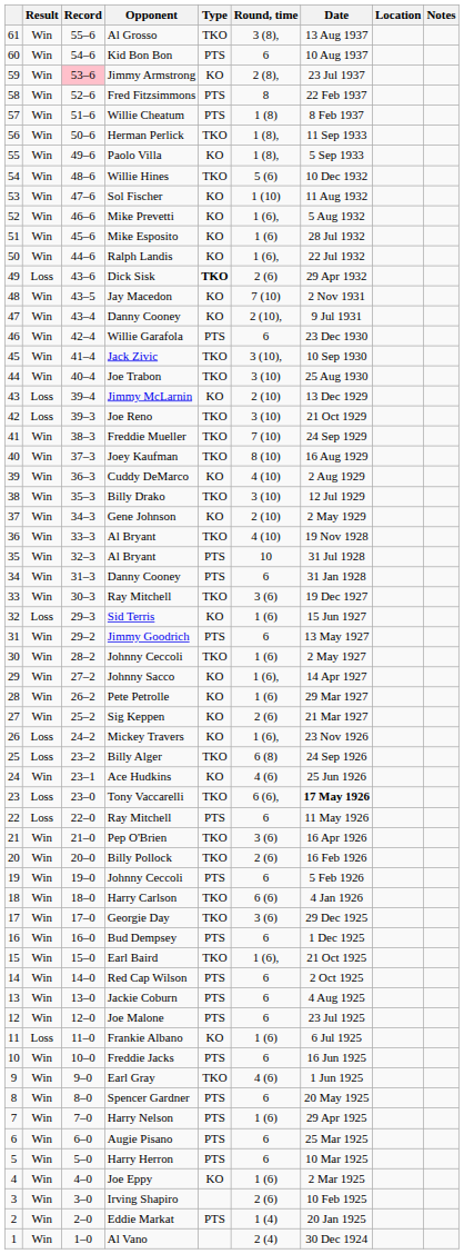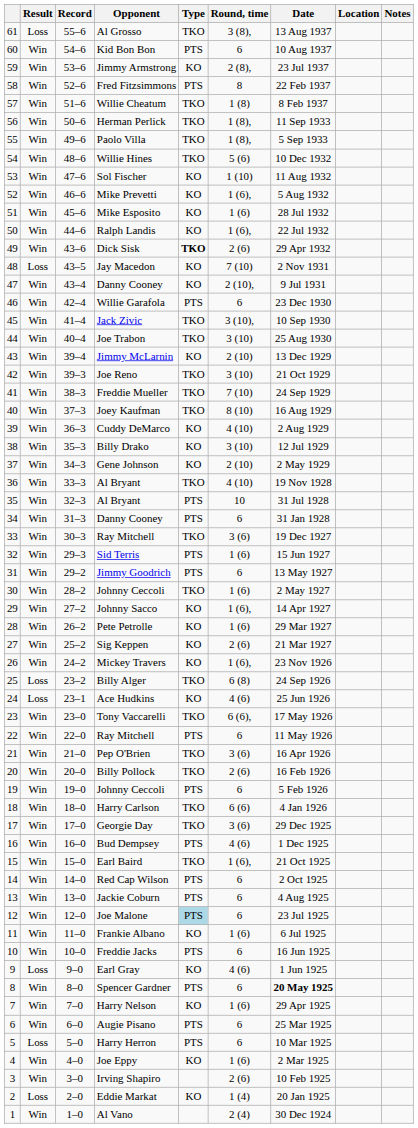 <table class="wikitable" style="text-align:center; font-size:95%">
 <tr>
 <th></th>
 <th>Result</th>
 <th>Record</th>
 <th>Opponent</th>
 <th>Type</th>
 <th>Round, time</th>
 <th>Date</th>
 <th>Location</th>
 <th>Notes</th>
 </tr>
 <tr>
 <td>61</td>
-<td>Win</td>
+<td>Loss</td>
 <td>55–6</td>
 <td style="text-align:left;"> Al Grosso</td>
 <td>TKO</td>
 <td>3 (8), </td>
 <td>13 Aug 1937</td>
 <td style="text-align:left;"> </td>
 <td style="text-align:left;"></td>
 </tr>
 <tr>
 <td>60</td>
 <td>Win</td>
 <td>54–6</td>
 <td style="text-align:left;"> Kid Bon Bon</td>
 <td>PTS</td>
 <td>6</td>
 <td>10 Aug 1937</td>
 <td style="text-align:left;"> </td>
 <td style="text-align:left;"></td>
 </tr>
 <tr>
 <td>59</td>
 <td>Win</td>
-<td style="background: pink;">53–6</td>
+<td>53–6</td>
 <td style="text-align:left;"> Jimmy Armstrong</td>
 <td>KO</td>
 <td>2 (8), </td>
 <td>23 Jul 1937</td>
 <td style="text-align:left;"> </td>
 <td style="text-align:left;"></td>
 </tr>
 <tr>
 <td>58</td>
 <td>Win</td>
 <td>52–6</td>
 <td style="text-align:left;"> Fred Fitzsimmons</td>
 <td>PTS</td>
 <td>8</td>
 <td>22 Feb 1937</td>
 <td style="text-align:left;"> </td>
 <td style="text-align:left;"></td>
 </tr>
 <tr>
 <td>57</td>
 <td>Win</td>
 <td>51–6</td>
 <td style="text-align:left;"> Willie Cheatum</td>
-<td>PTS</td>
+<td>TKO</td>
 <td>1 (8)</td>
 <td>8 Feb 1937</td>
 <td style="text-align:left;"> </td>
 <td style="text-align:left;"></td>
 </tr>
 <tr>
 <td>56</td>
 <td>Win</td>
 <td>50–6</td>
 <td style="text-align:left;"> Herman Perlick</td>
 <td>TKO</td>
 <td>1 (8), </td>
 <td>11 Sep 1933</td>
 <td style="text-align:left;"> </td>
 <td style="text-align:left;"></td>
 </tr>
 <tr>
 <td>55</td>
 <td>Win</td>
 <td>49–6</td>
 <td style="text-align:left;"> Paolo Villa</td>
-<td>KO</td>
+<td>TKO</td>
 <td>1 (8), </td>
 <td>5 Sep 1933</td>
 <td style="text-align:left;"> </td>
 <td style="text-align:left;"></td>
 </tr>
 <tr>
 <td>54</td>
 <td>Win</td>
 <td>48–6</td>
 <td style="text-align:left;"> Willie Hines</td>
 <td>TKO</td>
 <td>5 (6)</td>
 <td>10 Dec 1932</td>
 <td style="text-align:left;"> </td>
 <td style="text-align:left;"></td>
 </tr>
 <tr>
 <td>53</td>
 <td>Win</td>
 <td>47–6</td>
 <td style="text-align:left;"> Sol Fischer</td>
 <td>KO</td>
 <td>1 (10)</td>
 <td>11 Aug 1932</td>
 <td style="text-align:left;"> </td>
 <td style="text-align:left;"></td>
 </tr>
 <tr>
 <td>52</td>
 <td>Win</td>
 <td>46–6</td>
 <td style="text-align:left;"> Mike Prevetti</td>
 <td>KO</td>
 <td>1 (6), </td>
 <td>5 Aug 1932</td>
 <td style="text-align:left;"> </td>
 <td style="text-align:left;"></td>
 </tr>
 <tr>
 <td>51</td>
 <td>Win</td>
 <td>45–6</td>
 <td style="text-align:left;"> Mike Esposito</td>
 <td>KO</td>
 <td>1 (6)</td>
 <td>28 Jul 1932</td>
 <td style="text-align:left;"> </td>
 <td style="text-align:left;"></td>
 </tr>
 <tr>
 <td>50</td>
 <td>Win</td>
 <td>44–6</td>
 <td style="text-align:left;"> Ralph Landis</td>
 <td>KO</td>
 <td>1 (6), </td>
 <td>22 Jul 1932</td>
 <td style="text-align:left;"> </td>
 <td style="text-align:left;"></td>
 </tr>
 <tr>
 <td>49</td>
-<td>Loss</td>
+<td>Win</td>
 <td>43–6</td>
 <td style="text-align:left;"> Dick Sisk</td>
 <td><strong>TKO</strong></td>
 <td>2 (6)</td>
 <td>29 Apr 1932</td>
 <td style="text-align:left;"> </td>
 <td style="text-align:left;"></td>
 </tr>
 <tr>
 <td>48</td>
-<td>Win</td>
+<td>Loss</td>
 <td>43–5</td>
 <td style="text-align:left;"> Jay Macedon</td>
 <td>KO</td>
 <td>7 (10)</td>
 <td>2 Nov 1931</td>
 <td style="text-align:left;"> </td>
 <td style="text-align:left;"></td>
 </tr>
 <tr>
 <td>47</td>
 <td>Win</td>
 <td>43–4</td>
 <td style="text-align:left;"> Danny Cooney</td>
 <td>KO</td>
 <td>2 (10), </td>
 <td>9 Jul 1931</td>
 <td style="text-align:left;"> </td>
 <td style="text-align:left;"></td>
 </tr>
 <tr>
 <td>46</td>
 <td>Win</td>
 <td>42–4</td>
 <td style="text-align:left;"> Willie Garafola</td>
 <td>PTS</td>
 <td>6</td>
 <td>23 Dec 1930</td>
 <td style="text-align:left;"> </td>
 <td style="text-align:left;"></td>
 </tr>
 <tr>
 <td>45</td>
 <td>Win</td>
 <td>41–4</td>
 <td style="text-align:left;"> <a href='#'>Jack Zivic</a></td>
 <td>TKO</td>
 <td>3 (10), </td>
 <td>10 Sep 1930</td>
 <td style="text-align:left;"> </td>
 <td style="text-align:left;"></td>
 </tr>
 <tr>
 <td>44</td>
 <td>Win</td>
 <td>40–4</td>
 <td style="text-align:left;"> Joe Trabon</td>
 <td>TKO</td>
 <td>3 (10)</td>
 <td>25 Aug 1930</td>
 <td style="text-align:left;"> </td>
 <td style="text-align:left;"></td>
 </tr>
 <tr>
 <td>43</td>
-<td>Loss</td>
+<td>Win</td>
 <td>39–4</td>
 <td style="text-align:left;"> <a href='#'>Jimmy McLarnin</a></td>
 <td>KO</td>
 <td>2 (10)</td>
 <td>13 Dec 1929</td>
 <td style="text-align:left;"> </td>
 <td style="text-align:left;"></td>
 </tr>
 <tr>
 <td>42</td>
-<td>Loss</td>
+<td>Win</td>
 <td>39–3</td>
 <td style="text-align:left;"> Joe Reno</td>
 <td>TKO</td>
 <td>3 (10)</td>
 <td>21 Oct 1929</td>
 <td style="text-align:left;"> </td>
 <td style="text-align:left;"></td>
 </tr>
 <tr>
 <td>41</td>
 <td>Win</td>
 <td>38–3</td>
 <td style="text-align:left;"> Freddie Mueller</td>
 <td>TKO</td>
 <td>7 (10)</td>
 <td>24 Sep 1929</td>
 <td style="text-align:left;"> </td>
 <td style="text-align:left;"></td>
 </tr>
 <tr>
 <td>40</td>
 <td>Win</td>
 <td>37–3</td>
 <td style="text-align:left;"> Joey Kaufman</td>
 <td>TKO</td>
 <td>8 (10)</td>
 <td>16 Aug 1929</td>
 <td style="text-align:left;"> </td>
 <td style="text-align:left;"></td>
 </tr>
 <tr>
 <td>39</td>
 <td>Win</td>
 <td>36–3</td>
 <td style="text-align:left;"> Cuddy DeMarco</td>
 <td>KO</td>
 <td>4 (10)</td>
 <td>2 Aug 1929</td>
 <td style="text-align:left;"> </td>
 <td style="text-align:left;"></td>
 </tr>
 <tr>
 <td>38</td>
 <td>Win</td>
 <td>35–3</td>
 <td style="text-align:left;"> Billy Drako</td>
-<td>TKO</td>
+<td>KO</td>
 <td>3 (10)</td>
 <td>12 Jul 1929</td>
 <td style="text-align:left;"> </td>
 <td style="text-align:left;"></td>
 </tr>
 <tr>
 <td>37</td>
 <td>Win</td>
 <td>34–3</td>
 <td style="text-align:left;"> Gene Johnson</td>
 <td>KO</td>
 <td>2 (10)</td>
 <td>2 May 1929</td>
 <td style="text-align:left;"> </td>
 <td style="text-align:left;"></td>
 </tr>
 <tr>
 <td>36</td>
 <td>Win</td>
 <td>33–3</td>
 <td style="text-align:left;"> Al Bryant</td>
 <td>TKO</td>
 <td>4 (10)</td>
 <td>19 Nov 1928</td>
 <td style="text-align:left;"> </td>
 <td style="text-align:left;"></td>
 </tr>
 <tr>
 <td>35</td>
 <td>Win</td>
 <td>32–3</td>
 <td style="text-align:left;"> Al Bryant</td>
 <td>PTS</td>
 <td>10</td>
 <td>31 Jul 1928</td>
 <td style="text-align:left;"> </td>
 <td style="text-align:left;"></td>
 </tr>
 <tr>
 <td>34</td>
 <td>Win</td>
 <td>31–3</td>
 <td style="text-align:left;"> Danny Cooney</td>
 <td>PTS</td>
 <td>6</td>
 <td>31 Jan 1928</td>
 <td style="text-align:left;"> </td>
 <td style="text-align:left;"></td>
 </tr>
 <tr>
 <td>33</td>
 <td>Win</td>
 <td>30–3</td>
 <td style="text-align:left;"> Ray Mitchell</td>
 <td>TKO</td>
 <td>3 (6)</td>
 <td>19 Dec 1927</td>
 <td style="text-align:left;"> </td>
 <td style="text-align:left;"></td>
 </tr>
 <tr>
 <td>32</td>
-<td>Loss</td>
+<td>Win</td>
 <td>29–3</td>
 <td style="text-align:left;"> <a href='#'>Sid Terris</a></td>
-<td>KO</td>
+<td>PTS</td>
 <td>1 (6)</td>
 <td>15 Jun 1927</td>
 <td style="text-align:left;"> </td>
 <td style="text-align:left;"></td>
 </tr>
 <tr>
 <td>31</td>
 <td>Win</td>
 <td>29–2</td>
 <td style="text-align:left;"> <a href='#'>Jimmy Goodrich</a></td>
 <td>PTS</td>
 <td>6</td>
 <td>13 May 1927</td>
 <td style="text-align:left;"> </td>
 <td style="text-align:left;"></td>
 </tr>
 <tr>
 <td>30</td>
 <td>Win</td>
 <td>28–2</td>
 <td style="text-align:left;"> Johnny Ceccoli</td>
 <td>TKO</td>
 <td>1 (6)</td>
 <td>2 May 1927</td>
 <td style="text-align:left;"> </td>
 <td style="text-align:left;"></td>
 </tr>
 <tr>
 <td>29</td>
 <td>Win</td>
 <td>27–2</td>
 <td style="text-align:left;"> Johnny Sacco</td>
 <td>KO</td>
 <td>1 (6), </td>
 <td>14 Apr 1927</td>
 <td style="text-align:left;"> </td>
 <td style="text-align:left;"></td>
 </tr>
 <tr>
 <td>28</td>
 <td>Win</td>
 <td>26–2</td>
 <td style="text-align:left;"> Pete Petrolle</td>
 <td>KO</td>
 <td>1 (6)</td>
 <td>29 Mar 1927</td>
 <td style="text-align:left;"> </td>
 <td style="text-align:left;"></td>
 </tr>
 <tr>
 <td>27</td>
 <td>Win</td>
 <td>25–2</td>
 <td style="text-align:left;"> Sig Keppen</td>
 <td>KO</td>
 <td>2 (6)</td>
 <td>21 Mar 1927</td>
 <td style="text-align:left;"> </td>
 <td style="text-align:left;"></td>
 </tr>
 <tr>
 <td>26</td>
-<td>Loss</td>
+<td>Win</td>
 <td>24–2</td>
 <td style="text-align:left;"> Mickey Travers</td>
 <td>KO</td>
 <td>1 (6), </td>
 <td>23 Nov 1926</td>
 <td style="text-align:left;"> </td>
 <td style="text-align:left;"></td>
 </tr>
 <tr>
 <td>25</td>
 <td>Loss</td>
 <td>23–2</td>
 <td style="text-align:left;"> Billy Alger</td>
 <td>TKO</td>
 <td>6 (8)</td>
 <td>24 Sep 1926</td>
 <td style="text-align:left;"> </td>
 <td style="text-align:left;"></td>
 </tr>
 <tr>
 <td>24</td>
-<td>Win</td>
+<td>Loss</td>
 <td>23–1</td>
 <td style="text-align:left;"> Ace Hudkins</td>
 <td>KO</td>
 <td>4 (6)</td>
 <td>25 Jun 1926</td>
 <td style="text-align:left;"> </td>
 <td style="text-align:left;"></td>
 </tr>
 <tr>
 <td>23</td>
-<td>Loss</td>
+<td>Win</td>
 <td>23–0</td>
 <td style="text-align:left;"> Tony Vaccarelli</td>
 <td>TKO</td>
 <td>6 (6), </td>
-<td><strong>17 May 1926</strong></td>
+<td>17 May 1926</td>
 <td style="text-align:left;"> </td>
 <td style="text-align:left;"></td>
 </tr>
 <tr>
 <td>22</td>
-<td>Loss</td>
+<td>Win</td>
 <td>22–0</td>
 <td style="text-align:left;"> Ray Mitchell</td>
 <td>PTS</td>
 <td>6</td>
 <td>11 May 1926</td>
 <td style="text-align:left;"> </td>
 <td style="text-align:left;"></td>
 </tr>
 <tr>
 <td>21</td>
 <td>Win</td>
 <td>21–0</td>
 <td style="text-align:left;"> Pep O'Brien</td>
 <td>TKO</td>
 <td>3 (6)</td>
 <td>16 Apr 1926</td>
 <td style="text-align:left;"> </td>
 <td style="text-align:left;"></td>
 </tr>
 <tr>
 <td>20</td>
 <td>Win</td>
 <td>20–0</td>
 <td style="text-align:left;"> Billy Pollock</td>
 <td>TKO</td>
 <td>2 (6)</td>
 <td>16 Feb 1926</td>
 <td style="text-align:left;"> </td>
 <td style="text-align:left;"></td>
 </tr>
 <tr>
 <td>19</td>
 <td>Win</td>
 <td>19–0</td>
 <td style="text-align:left;"> Johnny Ceccoli</td>
 <td>PTS</td>
 <td>6</td>
 <td>5 Feb 1926</td>
 <td style="text-align:left;"> </td>
 <td style="text-align:left;"></td>
 </tr>
 <tr>
 <td>18</td>
 <td>Win</td>
 <td>18–0</td>
 <td style="text-align:left;"> Harry Carlson</td>
 <td>TKO</td>
 <td>6 (6)</td>
 <td>4 Jan 1926</td>
 <td style="text-align:left;"> </td>
 <td style="text-align:left;"></td>
 </tr>
 <tr>
 <td>17</td>
 <td>Win</td>
 <td>17–0</td>
 <td style="text-align:left;"> Georgie Day</td>
 <td>TKO</td>
 <td>3 (6)</td>
 <td>29 Dec 1925</td>
 <td style="text-align:left;"> </td>
 <td style="text-align:left;"></td>
 </tr>
 <tr>
 <td>16</td>
 <td>Win</td>
 <td>16–0</td>
 <td style="text-align:left;"> Bud Dempsey</td>
 <td>PTS</td>
-<td>6</td>
+<td>4 (6)</td>
 <td>1 Dec 1925</td>
 <td style="text-align:left;"> </td>
 <td style="text-align:left;"></td>
 </tr>
 <tr>
 <td>15</td>
 <td>Win</td>
 <td>15–0</td>
 <td style="text-align:left;"> Earl Baird</td>
 <td>TKO</td>
 <td>1 (6), </td>
 <td>21 Oct 1925</td>
 <td style="text-align:left;"> </td>
 <td style="text-align:left;"></td>
 </tr>
 <tr>
 <td>14</td>
 <td>Win</td>
 <td>14–0</td>
 <td style="text-align:left;"> Red Cap Wilson</td>
 <td>PTS</td>
 <td>6</td>
 <td>2 Oct 1925</td>
 <td style="text-align:left;"> </td>
 <td style="text-align:left;"></td>
 </tr>
 <tr>
 <td>13</td>
 <td>Win</td>
 <td>13–0</td>
 <td style="text-align:left;"> Jackie Coburn</td>
 <td>PTS</td>
 <td>6</td>
 <td>4 Aug 1925</td>
 <td style="text-align:left;"> </td>
 <td style="text-align:left;"></td>
 </tr>
 <tr>
 <td>12</td>
 <td>Win</td>
 <td>12–0</td>
 <td style="text-align:left;"> Joe Malone</td>
-<td>PTS</td>
+<td style="background: lightblue;">PTS</td>
 <td>6</td>
 <td>23 Jul 1925</td>
 <td style="text-align:left;"> </td>
 <td></td>
 </tr>
 <tr>
 <td>11</td>
-<td>Loss</td>
+<td>Win</td>
 <td>11–0</td>
 <td style="text-align:left;"> Frankie Albano</td>
 <td>KO</td>
 <td>1 (6)</td>
 <td>6 Jul 1925</td>
 <td style="text-align:left;"> </td>
 <td></td>
 </tr>
 <tr>
 <td>10</td>
 <td>Win</td>
 <td>10–0</td>
 <td style="text-align:left;"> Freddie Jacks</td>
 <td>PTS</td>
 <td>6</td>
 <td>16 Jun 1925</td>
 <td style="text-align:left;"> </td>
 <td></td>
 </tr>
 <tr>
 <td>9</td>
-<td>Win</td>
+<td>Loss</td>
 <td>9–0</td>
 <td style="text-align:left;"> Earl Gray</td>
-<td>TKO</td>
+<td>KO</td>
 <td>4 (6)</td>
 <td>1 Jun 1925</td>
 <td style="text-align:left;"> </td>
 <td style="text-align:left;"></td>
 </tr>
 <tr>
 <td>8</td>
 <td>Win</td>
 <td>8–0</td>
 <td style="text-align:left;"> Spencer Gardner</td>
 <td>PTS</td>
 <td>6</td>
-<td>20 May 1925</td>
+<td><strong>20 May 1925</strong></td>
 <td style="text-align:left;"> </td>
 <td></td>
 </tr>
 <tr>
 <td>7</td>
 <td>Win</td>
 <td>7–0</td>
 <td style="text-align:left;"> Harry Nelson</td>
-<td>PTS</td>
+<td>KO</td>
 <td>1 (6)</td>
 <td>29 Apr 1925</td>
 <td style="text-align:left;"> </td>
 <td></td>
 </tr>
 <tr>
 <td>6</td>
 <td>Win</td>
 <td>6–0</td>
 <td style="text-align:left;"> Augie Pisano</td>
 <td>PTS</td>
 <td>6</td>
 <td>25 Mar 1925</td>
 <td style="text-align:left;"> </td>
 <td></td>
 </tr>
 <tr>
 <td>5</td>
-<td>Win</td>
+<td>Loss</td>
 <td>5–0</td>
 <td style="text-align:left;"> Harry Herron</td>
 <td>PTS</td>
 <td>6</td>
 <td>10 Mar 1925</td>
 <td style="text-align:left;"> </td>
 <td></td>
 </tr>
 <tr>
 <td>4</td>
 <td>Win</td>
 <td>4–0</td>
 <td style="text-align:left;"> Joe Eppy</td>
 <td>KO</td>
 <td>1 (6)</td>
 <td>2 Mar 1925</td>
 <td style="text-align:left;"> </td>
 <td></td>
 </tr>
 <tr>
 <td>3</td>
 <td>Win</td>
 <td>3–0</td>
 <td style="text-align:left;"> Irving Shapiro</td>
 <td></td>
 <td>2 (6)</td>
 <td>10 Feb 1925</td>
 <td style="text-align:left;"> </td>
 <td></td>
 </tr>
 <tr>
 <td>2</td>
-<td>Win</td>
+<td>Loss</td>
 <td>2–0</td>
 <td style="text-align:left;"> Eddie Markat</td>
-<td>PTS</td>
+<td>KO</td>
 <td>1 (4)</td>
 <td>20 Jan 1925</td>
 <td style="text-align:left;"> </td>
 <td></td>
 </tr>
 <tr>
 <td>1</td>
 <td>Win</td>
 <td>1–0</td>
 <td style="text-align:left;"> Al Vano</td>
 <td></td>
 <td>2 (4)</td>
 <td>30 Dec 1924</td>
 <td style="text-align:left;"> </td>
 <td></td>
 </tr>
 </table>
